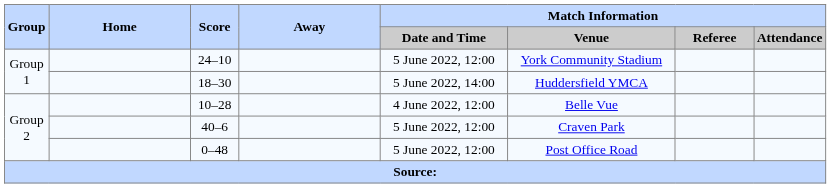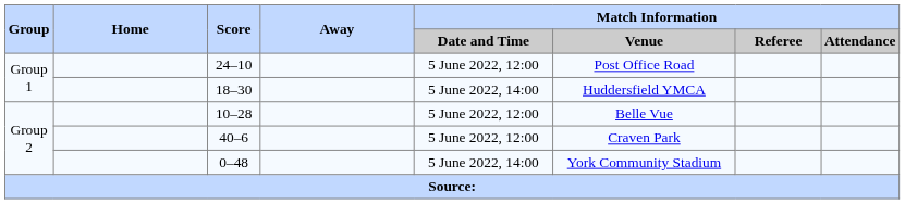 <table border=1 style="border-collapse:collapse; font-size:90%; text-align:center;" cellpadding=3 cellspacing=0 width=100%>
 <tr style="background:#c1d8ff;">
 <th scope="col" rowspan=2 width=5%>Group</th>
 <th scope="col" rowspan=2 width=19%>Home</th>
 <th scope="col" rowspan=2 width=6%>Score</th>
 <th scope="col" rowspan=2 width=19%>Away</th>
 <th colspan=4>Match Information</th>
 </tr>
 <tr style="background:#cccccc;">
 <th scope="col" width=17%>Date and Time</th>
 <th scope="col" width=22%>Venue</th>
 <th scope="col" width=10%>Referee</th>
 <th scope="col" width=7%>Attendance</th>
 </tr>
 <tr style="background:#f5faff;">
 <td rowspan=2>Group 1</td>
 <td></td>
 <td>24–10</td>
 <td></td>
 <td>5 June 2022, 12:00</td>
-<td><a href='#'>York Community Stadium</a></td>
+<td><a href='#'>Post Office Road</a></td>
 <td></td>
 <td></td>
 </tr>
 <tr style="background:#f5faff;">
 <td></td>
 <td>18–30</td>
 <td></td>
 <td>5 June 2022, 14:00</td>
 <td><a href='#'>Huddersfield YMCA</a></td>
 <td></td>
 <td></td>
 </tr>
 <tr style="background:#f5faff;">
 <td rowspan=3>Group 2</td>
 <td></td>
 <td>10–28</td>
 <td></td>
-<td>4 June 2022, 12:00</td>
+<td>5 June 2022, 12:00</td>
 <td><a href='#'>Belle Vue</a></td>
 <td></td>
 <td></td>
 </tr>
 <tr style="background:#f5faff;">
 <td></td>
 <td>40–6</td>
 <td></td>
 <td>5 June 2022, 12:00</td>
 <td><a href='#'>Craven Park</a></td>
 <td></td>
 <td></td>
 </tr>
 <tr style="background:#f5faff;">
 <td></td>
 <td>0–48</td>
 <td></td>
-<td>5 June 2022, 12:00</td>
-<td><a href='#'>Post Office Road</a></td>
+<td>5 June 2022, 14:00</td>
+<td><a href='#'>York Community Stadium</a></td>
 <td></td>
 <td></td>
 </tr>
 <tr style="background:#c1d8ff;">
 <th colspan=8>Source:</th>
 </tr>
 </table>
